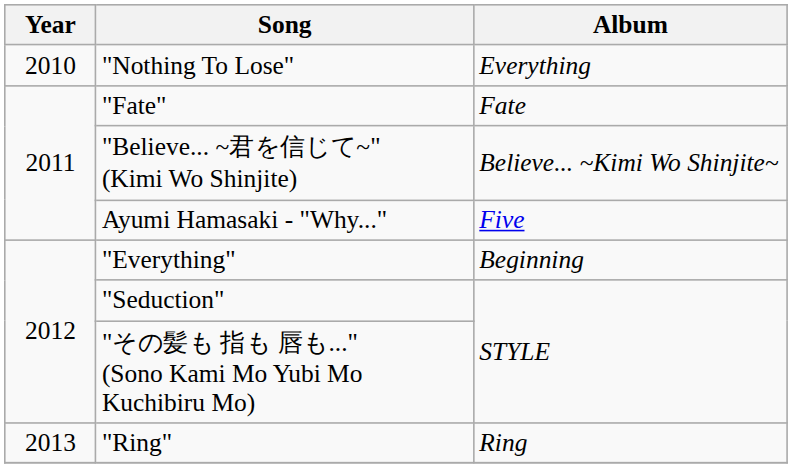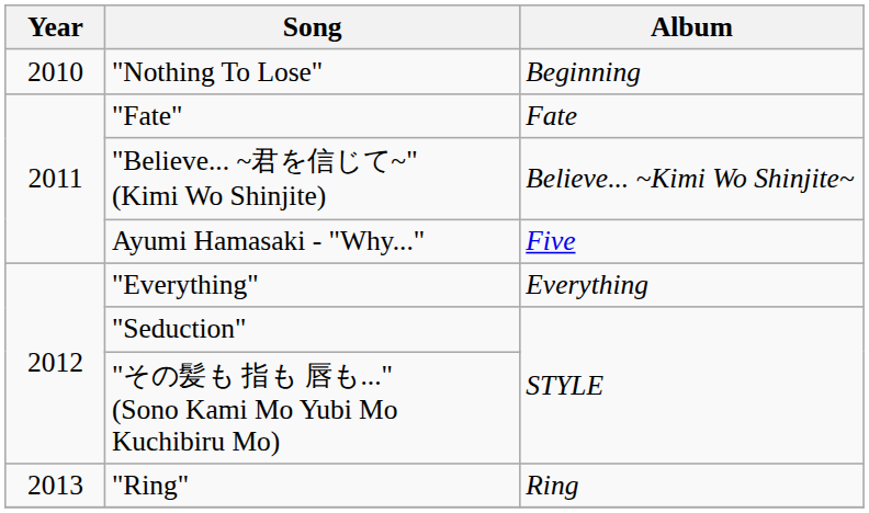 <table class="wikitable">
 <tr>
 <th style="width:50px;">Year</th>
 <th style="width:230px;">Song</th>
 <th style="width:190px;">Album</th>
 </tr>
 <tr>
 <td style="text-align:center">2010</td>
 <td>"Nothing To Lose"</td>
-<td><em>Everything</em></td>
+<td><em>Beginning</em></td>
 </tr>
 <tr>
 <td rowspan="3" style="text-align:center">2011</td>
 <td>"Fate"</td>
 <td><em>Fate</em></td>
 </tr>
 <tr>
 <td>"Believe... ~君を信じて~"<br>(Kimi Wo Shinjite)</td>
 <td><em>Believe... ~Kimi Wo Shinjite~</em></td>
 </tr>
 <tr>
 <td>Ayumi Hamasaki - "Why..."</td>
 <td><em><a href='#'>Five</a></em></td>
 </tr>
 <tr>
 <td rowspan="3" style="text-align:center">2012</td>
 <td>"Everything"</td>
-<td><em>Beginning</em></td>
+<td><em>Everything</em></td>
 </tr>
 <tr>
 <td>"Seduction"</td>
 <td rowspan="2"><em>STYLE</em></td>
 </tr>
 <tr>
 <td>"その髪も 指も 唇も..."<br>(Sono Kami Mo Yubi Mo Kuchibiru Mo)</td>
 </tr>
 <tr>
 <td style="text-align:center">2013</td>
 <td>"Ring"</td>
 <td><em>Ring</em></td>
 </tr>
 <tr>
 </tr>
 </table>
